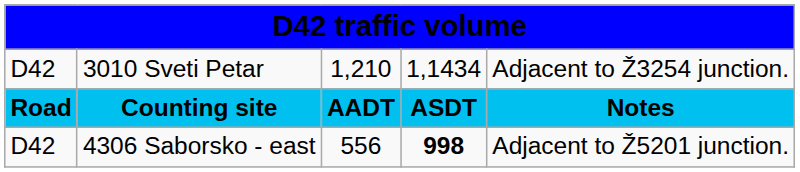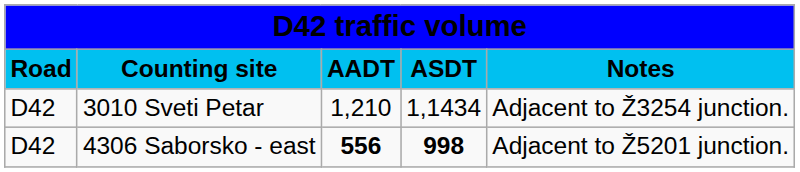 <table class="wikitable">
 <tr>
 <td colspan=5 bgcolor=blue align=center style=margin-top:15><span><big><strong>D42 traffic volume</strong></big></span></td>
-</tr>
-<tr>
-<td> D42</td>
-<td>3010 Sveti Petar</td>
-<td align=center>1,210</td>
-<td align=center>1,1434</td>
-<td>Adjacent to Ž3254 junction.</td>
 </tr>
 <tr>
 <td align=center bgcolor=00c0f0><strong>Road</strong></td>
 <td align=center bgcolor=00c0f0><strong>Counting site</strong></td>
 <td align=center bgcolor=00c0f0><strong>AADT</strong></td>
 <td align=center bgcolor=00c0f0><strong>ASDT</strong></td>
 <td align=center bgcolor=00c0f0><strong>Notes</strong></td>
 </tr>
 <tr>
 <td> D42</td>
+<td>3010 Sveti Petar</td>
+<td align=center>1,210</td>
+<td align=center>1,1434</td>
+<td>Adjacent to Ž3254 junction.</td>
+</tr>
+<tr>
+<td> D42</td>
 <td>4306 Saborsko - east</td>
-<td align=center>556</td>
+<td align=center><strong>556</strong></td>
 <td align=center><strong>998</strong></td>
 <td>Adjacent to Ž5201 junction.</td>
 </tr>
 </table>
